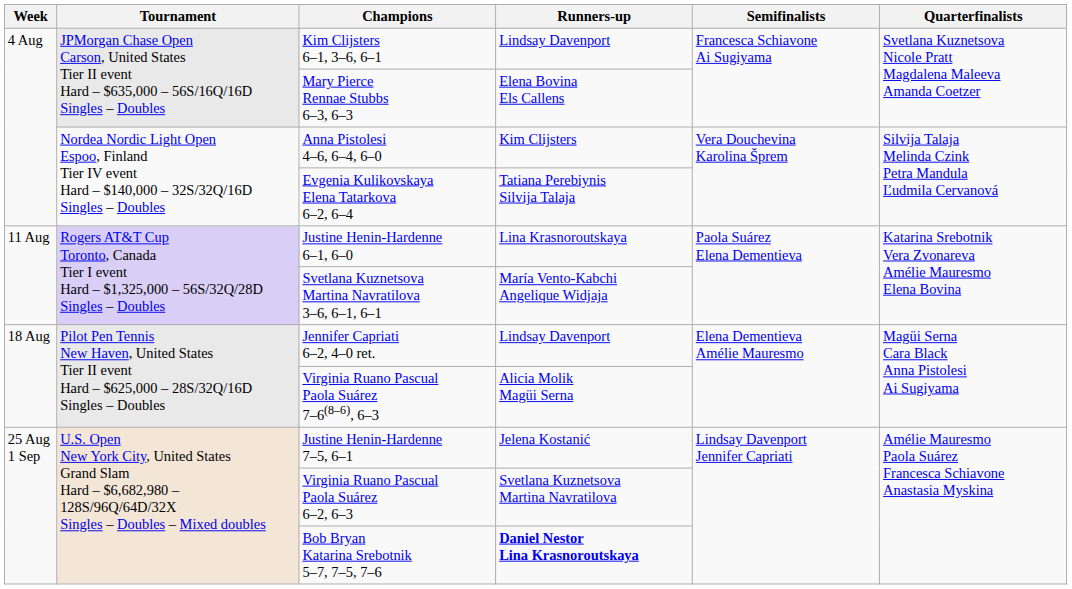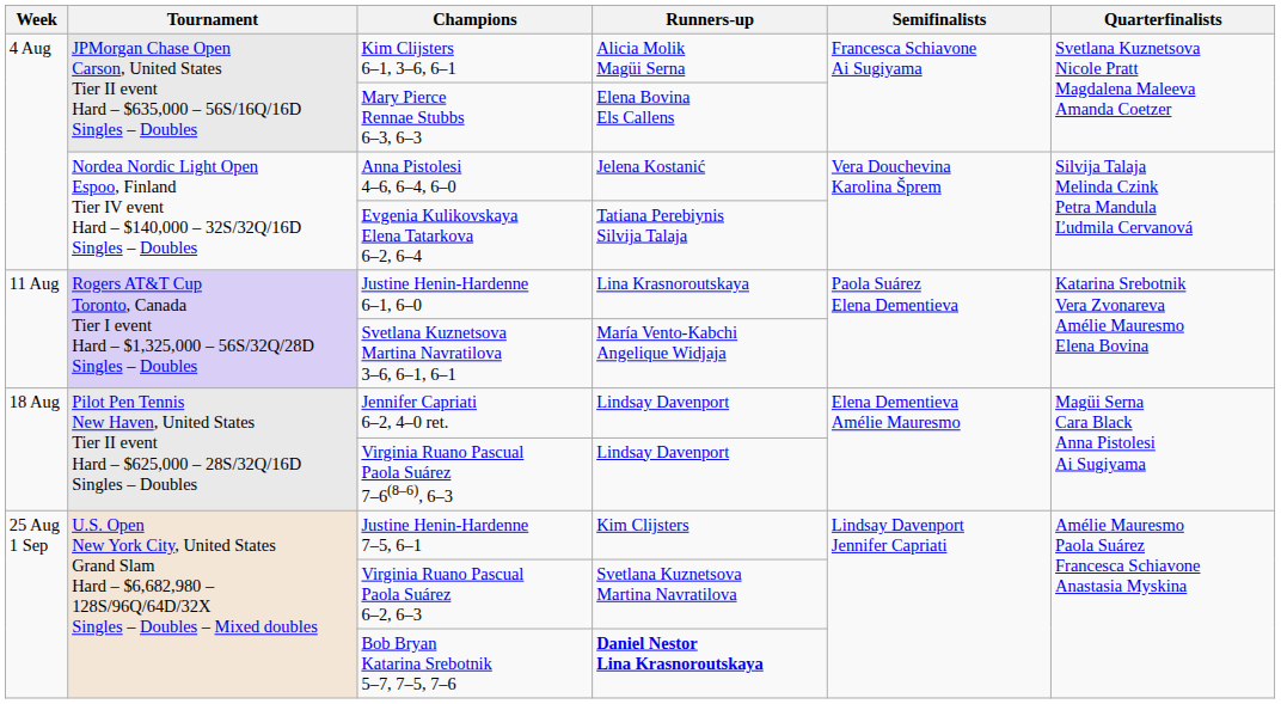 <table class=wikitable style=font-size:95%>
 <tr>
 <th style="width:48px;">Week</th>
 <th style="width:248px;">Tournament</th>
 <th style="width:200px;">Champions</th>
 <th style="width:200px;">Runners-up</th>
 <th style="width:190px;">Semifinalists</th>
 <th style="width:190px;">Quarterfinalists</th>
 </tr>
 <tr valign="top">
 <td rowspan=4>4 Aug</td>
 <td rowspan=2 bgcolor=#E9E9E9><a href='#'>JPMorgan Chase Open</a><br> <a href='#'>Carson</a>, United States <br>Tier II event<br>Hard – $635,000 – 56S/16Q/16D<br><a href='#'>Singles</a> – <a href='#'>Doubles</a></td>
 <td> <a href='#'>Kim Clijsters</a> <br> 6–1, 3–6, 6–1</td>
-<td> <a href='#'>Lindsay Davenport</a></td>
+<td> <a href='#'>Alicia Molik</a> <br>  <a href='#'>Magüi Serna</a></td>
 <td rowspan=2> <a href='#'>Francesca Schiavone</a><br> <a href='#'>Ai Sugiyama</a></td>
 <td rowspan=2> <a href='#'>Svetlana Kuznetsova</a>  <br>  <a href='#'>Nicole Pratt</a> <br> <a href='#'>Magdalena Maleeva</a><br>   <a href='#'>Amanda Coetzer</a></td>
 </tr>
 <tr valign="top">
 <td> <a href='#'>Mary Pierce</a> <br>  <a href='#'>Rennae Stubbs</a><br>6–3, 6–3</td>
 <td> <a href='#'>Elena Bovina</a> <br>  <a href='#'>Els Callens</a></td>
 </tr>
 <tr valign="top">
 <td rowspan=2><a href='#'>Nordea Nordic Light Open</a><br> <a href='#'>Espoo</a>, Finland <br>Tier IV event<br>Hard – $140,000 – 32S/32Q/16D<br><a href='#'>Singles</a> – <a href='#'>Doubles</a></td>
 <td> <a href='#'>Anna Pistolesi</a> <br> 4–6, 6–4, 6–0</td>
-<td> <a href='#'>Kim Clijsters</a></td>
+<td> <a href='#'>Jelena Kostanić</a></td>
 <td rowspan=2> <a href='#'>Vera Douchevina</a><br> <a href='#'>Karolina Šprem</a></td>
 <td rowspan=2> <a href='#'>Silvija Talaja</a>  <br>  <a href='#'>Melinda Czink</a> <br> <a href='#'>Petra Mandula</a><br>   <a href='#'>Ľudmila Cervanová</a></td>
 </tr>
 <tr valign="top">
 <td> <a href='#'>Evgenia Kulikovskaya</a> <br>  <a href='#'>Elena Tatarkova</a><br>6–2, 6–4</td>
 <td> <a href='#'>Tatiana Perebiynis</a> <br>  <a href='#'>Silvija Talaja</a></td>
 </tr>
 <tr valign="top">
 <td rowspan=2>11 Aug</td>
 <td rowspan=2 bgcolor=#d8cef6><a href='#'>Rogers AT&T Cup</a><br> <a href='#'>Toronto</a>, Canada <br>Tier I event<br>Hard – $1,325,000 – 56S/32Q/28D<br><a href='#'>Singles</a> – <a href='#'>Doubles</a></td>
 <td> <a href='#'>Justine Henin-Hardenne</a> <br> 6–1, 6–0</td>
 <td> <a href='#'>Lina Krasnoroutskaya</a></td>
 <td rowspan=2> <a href='#'>Paola Suárez</a><br> <a href='#'>Elena Dementieva</a></td>
 <td rowspan=2> <a href='#'>Katarina Srebotnik</a>  <br>  <a href='#'>Vera Zvonareva</a> <br> <a href='#'>Amélie Mauresmo</a><br>   <a href='#'>Elena Bovina</a></td>
 </tr>
 <tr valign="top">
 <td> <a href='#'>Svetlana Kuznetsova</a> <br>  <a href='#'>Martina Navratilova</a><br>3–6, 6–1, 6–1</td>
 <td> <a href='#'>María Vento-Kabchi</a> <br>  <a href='#'>Angelique Widjaja</a></td>
 </tr>
 <tr valign="top">
 <td rowspan=2>18 Aug</td>
 <td rowspan=2 bgcolor=#E9E9E9><a href='#'>Pilot Pen Tennis</a><br> <a href='#'>New Haven</a>, United States <br>Tier II event<br>Hard – $625,000 – 28S/32Q/16D<br>Singles – Doubles</td>
 <td> <a href='#'>Jennifer Capriati</a> <br> 6–2, 4–0 ret.</td>
 <td> <a href='#'>Lindsay Davenport</a></td>
 <td rowspan=2> <a href='#'>Elena Dementieva</a><br> <a href='#'>Amélie Mauresmo</a></td>
 <td rowspan=2> <a href='#'>Magüi Serna</a>  <br>  <a href='#'>Cara Black</a> <br> <a href='#'>Anna Pistolesi</a><br>   <a href='#'>Ai Sugiyama</a></td>
 </tr>
 <tr valign="top">
 <td> <a href='#'>Virginia Ruano Pascual</a> <br>  <a href='#'>Paola Suárez</a><br>7–6<sup>(8–6)</sup>, 6–3</td>
-<td> <a href='#'>Alicia Molik</a> <br>  <a href='#'>Magüi Serna</a></td>
+<td> <a href='#'>Lindsay Davenport</a></td>
 </tr>
 <tr valign="top">
 <td rowspan=3>25 Aug<br>1 Sep</td>
 <td rowspan=3 bgcolor=#F3E6D7><a href='#'>U.S. Open</a><br> <a href='#'>New York City</a>, United States <br>Grand Slam<br>Hard – $6,682,980 – 128S/96Q/64D/32X<br><a href='#'>Singles</a> – <a href='#'>Doubles</a> – <a href='#'>Mixed doubles</a></td>
 <td> <a href='#'>Justine Henin-Hardenne</a> <br> 7–5, 6–1</td>
-<td> <a href='#'>Jelena Kostanić</a></td>
+<td> <a href='#'>Kim Clijsters</a></td>
 <td rowspan=3> <a href='#'>Lindsay Davenport</a><br> <a href='#'>Jennifer Capriati</a></td>
 <td rowspan=3> <a href='#'>Amélie Mauresmo</a>  <br>  <a href='#'>Paola Suárez</a> <br> <a href='#'>Francesca Schiavone</a><br>   <a href='#'>Anastasia Myskina</a></td>
 </tr>
 <tr valign="top">
 <td> <a href='#'>Virginia Ruano Pascual</a> <br>  <a href='#'>Paola Suárez</a><br>6–2, 6–3</td>
 <td> <a href='#'>Svetlana Kuznetsova</a> <br>  <a href='#'>Martina Navratilova</a></td>
 </tr>
 <tr valign="top">
 <td> <a href='#'>Bob Bryan</a> <br>  <a href='#'>Katarina Srebotnik</a><br>5–7, 7–5, 7–6</td>
 <td><strong> <a href='#'>Daniel Nestor</a> <br>  <a href='#'>Lina Krasnoroutskaya</a></strong></td>
 </tr>
 </table>
